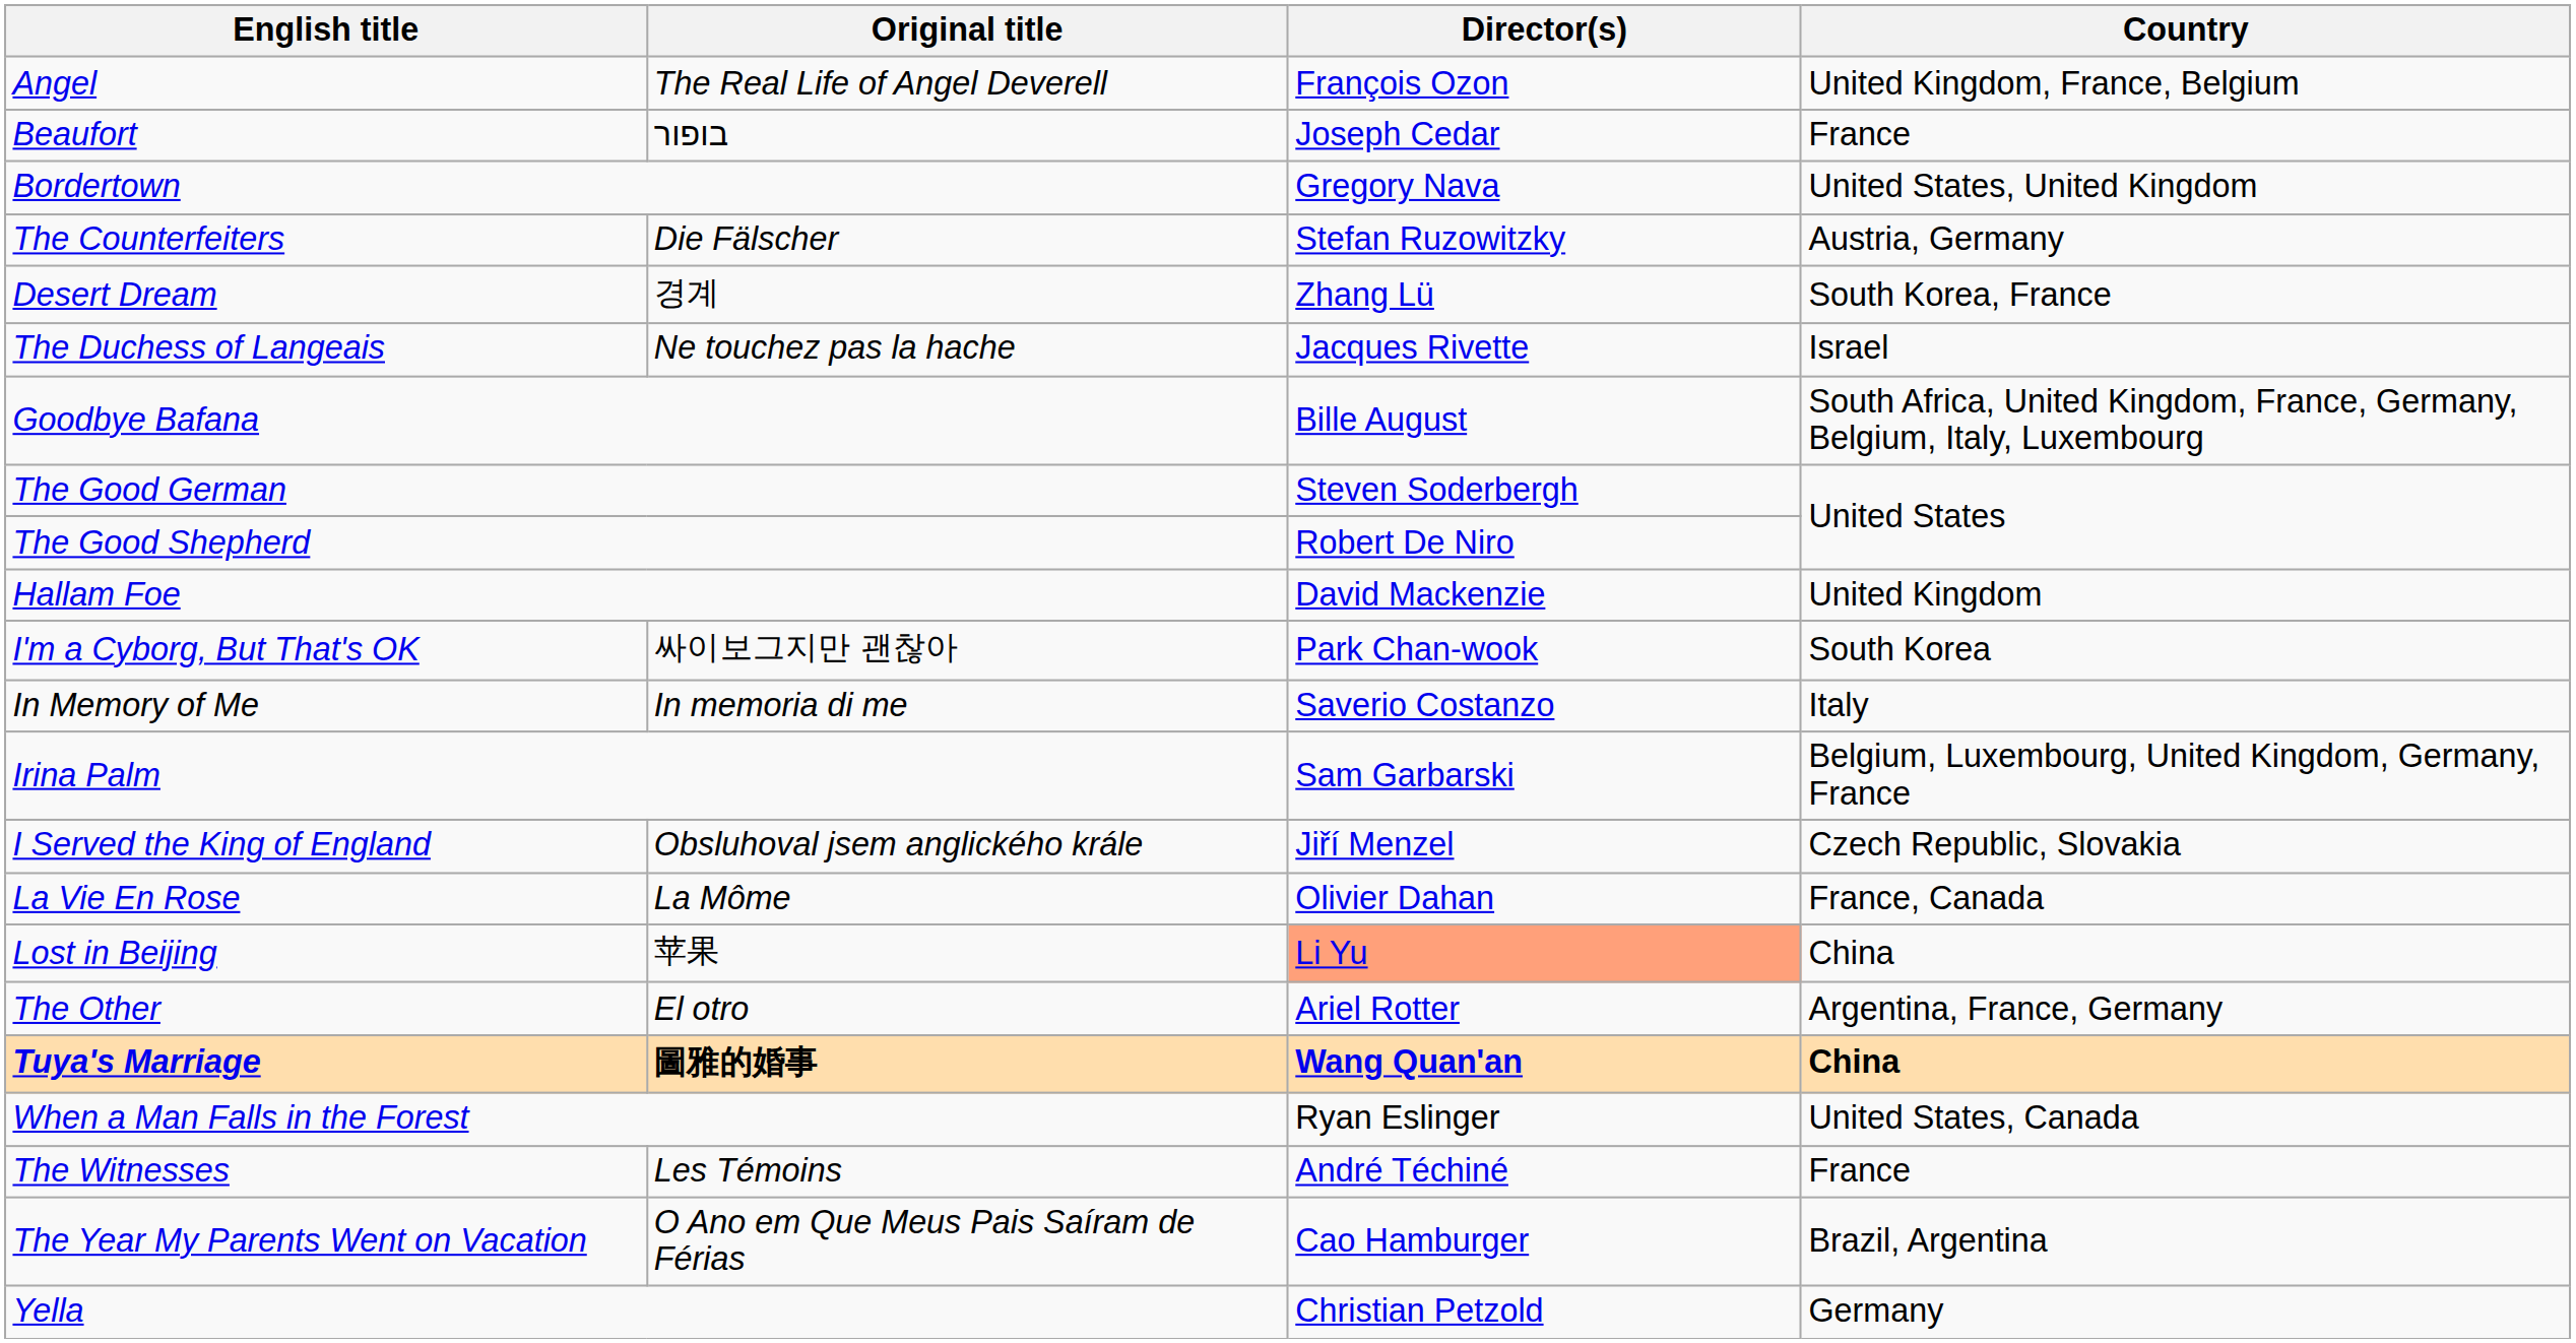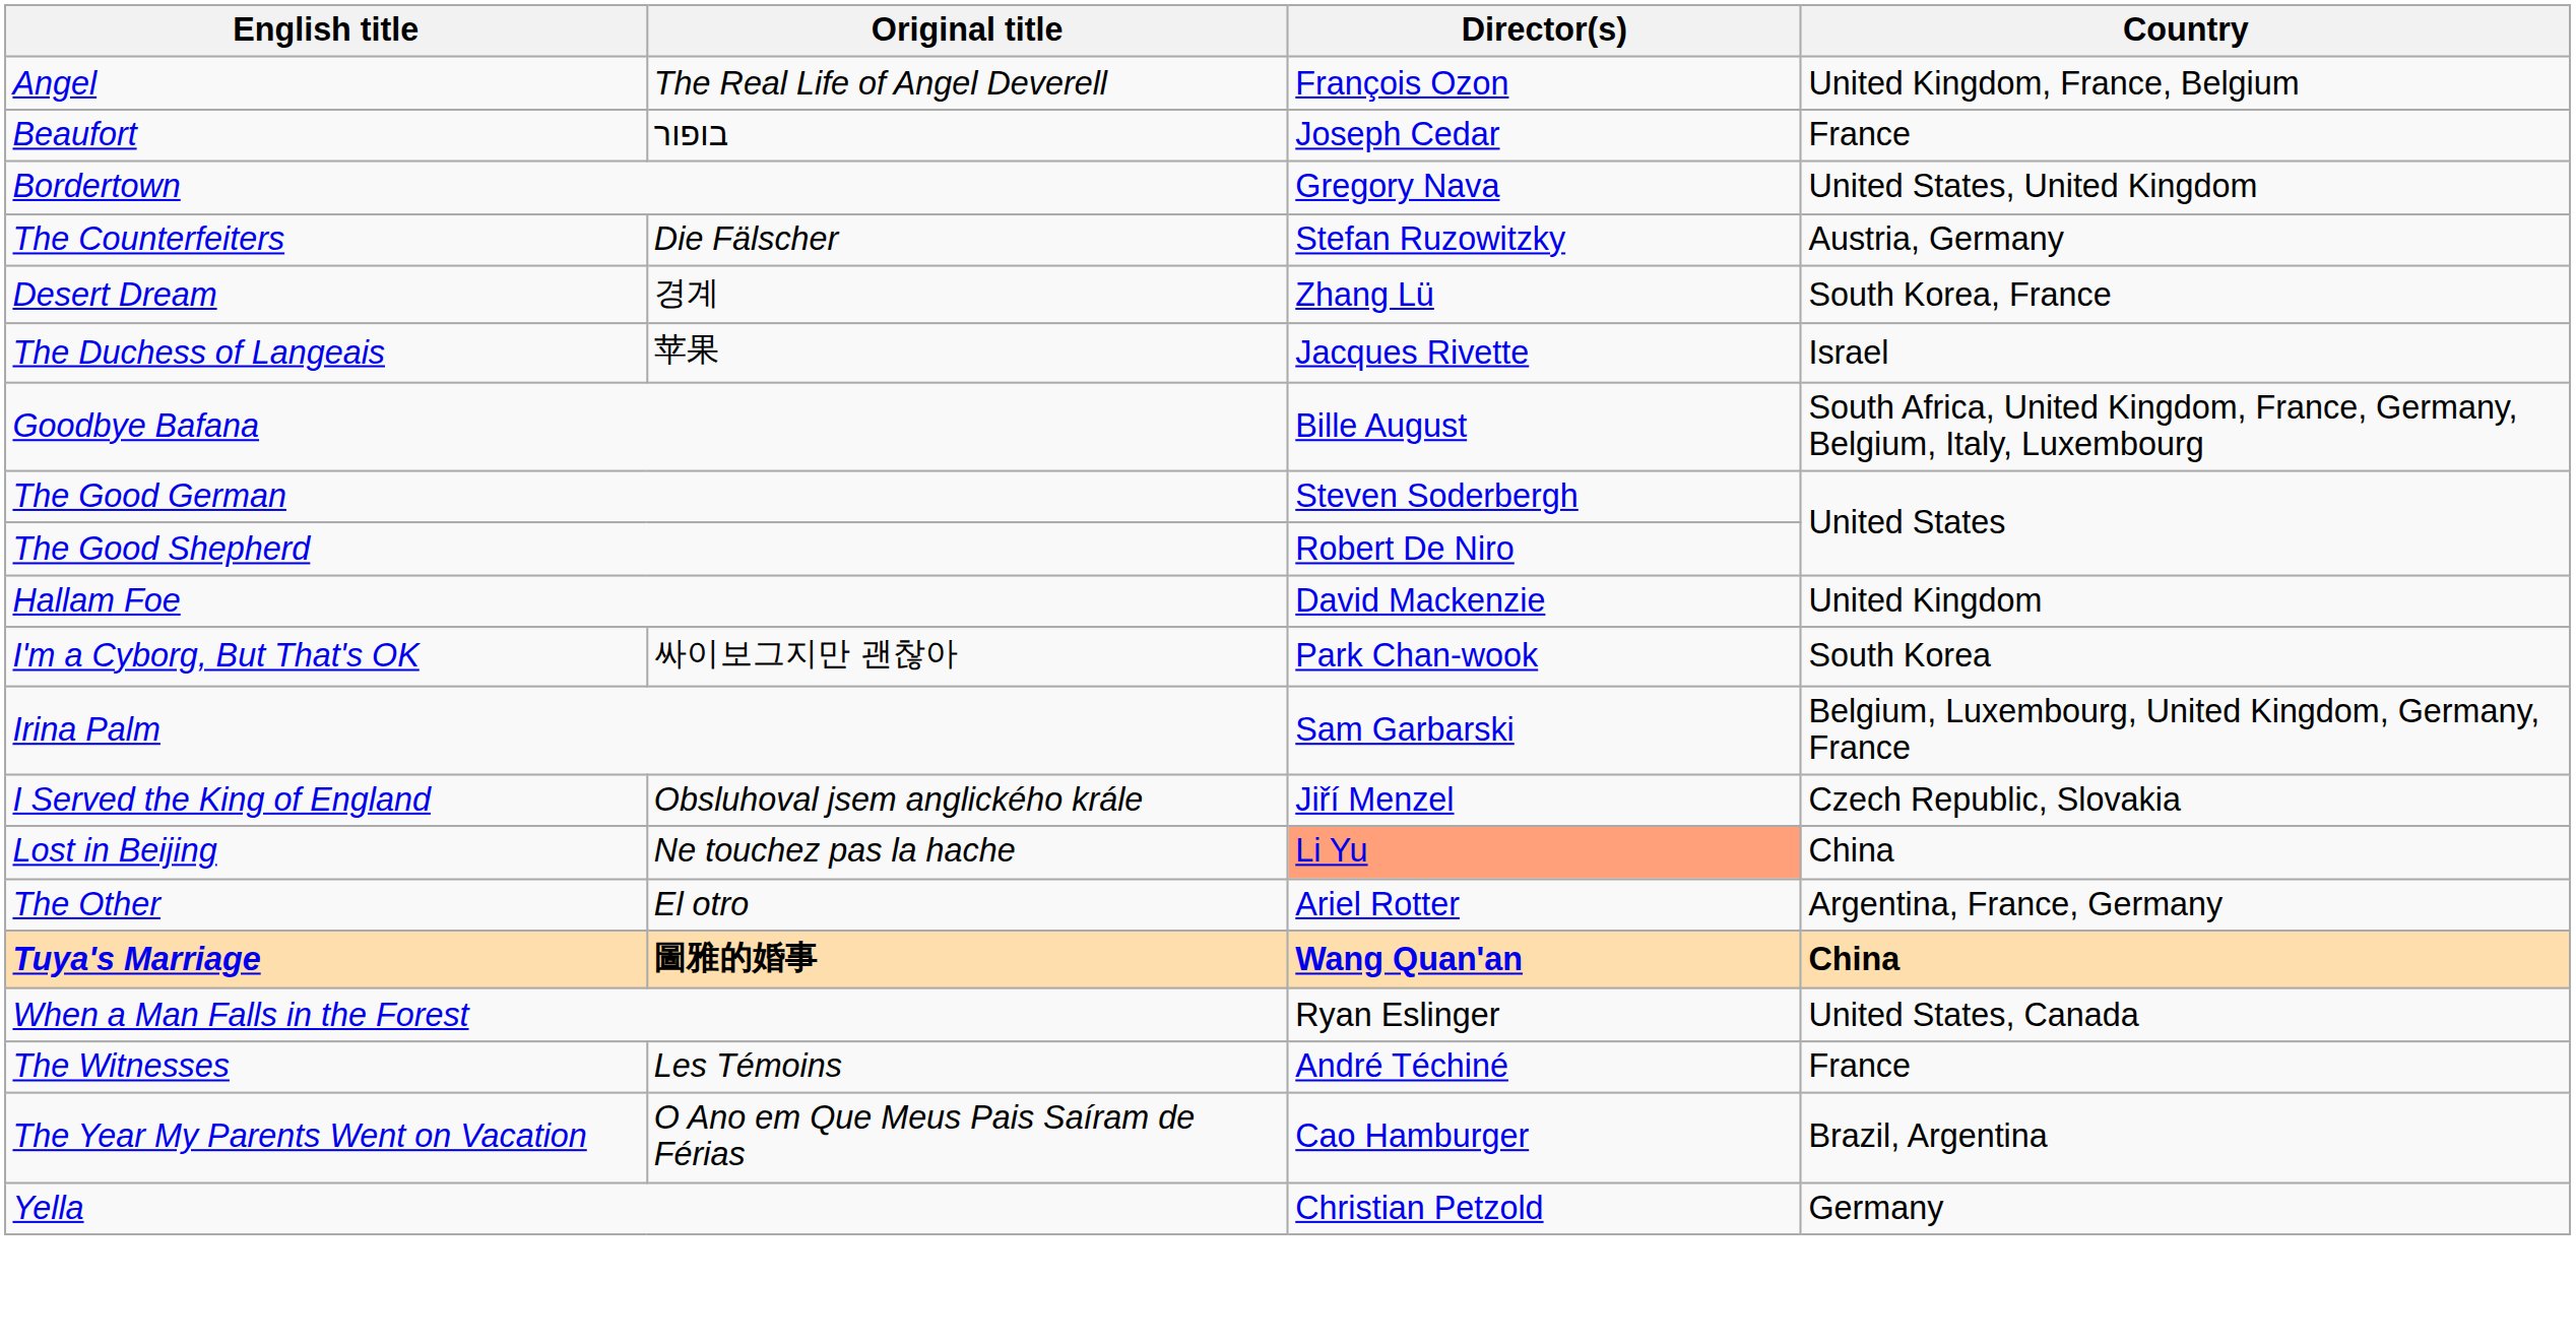 <table class="wikitable" width="79%" cellpadding="5">
 <tr>
 <th width="25%">English title</th>
 <th width="25%">Original title</th>
 <th width="20%">Director(s)</th>
 <th width="30%">Country</th>
 </tr>
 <tr>
 <td><em><a href='#'>Angel</a></em></td>
 <td><em>The Real Life of Angel Deverell</em></td>
 <td><a href='#'>François Ozon</a></td>
 <td>United Kingdom, France, Belgium</td>
 </tr>
 <tr>
 <td><em><a href='#'>Beaufort</a></em></td>
 <td>בופור</td>
 <td><a href='#'>Joseph Cedar</a></td>
 <td>France</td>
 </tr>
 <tr>
 <td colspan="2"><em><a href='#'>Bordertown</a></em></td>
 <td><a href='#'>Gregory Nava</a></td>
 <td>United States, United Kingdom</td>
 </tr>
 <tr>
 <td><em><a href='#'>The Counterfeiters</a></em></td>
 <td><em>Die Fälscher</em></td>
 <td><a href='#'>Stefan Ruzowitzky</a></td>
 <td>Austria, Germany</td>
 </tr>
 <tr>
 <td><em><a href='#'>Desert Dream</a></em></td>
 <td>경계</td>
 <td><a href='#'>Zhang Lü</a></td>
 <td>South Korea, France</td>
 </tr>
 <tr>
 <td><em><a href='#'>The Duchess of Langeais</a></em></td>
-<td><em>Ne touchez pas la hache</em></td>
+<td>苹果</td>
 <td><a href='#'>Jacques Rivette</a></td>
 <td>Israel</td>
 </tr>
 <tr>
 <td colspan="2"><em><a href='#'>Goodbye Bafana</a></em></td>
 <td><a href='#'>Bille August</a></td>
 <td>South Africa, United Kingdom, France, Germany, Belgium, Italy, Luxembourg</td>
 </tr>
 <tr>
 <td colspan="2"><em><a href='#'>The Good German</a></em></td>
 <td><a href='#'>Steven Soderbergh</a></td>
 <td rowspan="2">United States</td>
 </tr>
 <tr>
 <td colspan="2"><em><a href='#'>The Good Shepherd</a></em></td>
 <td><a href='#'>Robert De Niro</a></td>
 </tr>
 <tr>
 <td colspan="2"><em><a href='#'>Hallam Foe</a></em></td>
 <td><a href='#'>David Mackenzie</a></td>
 <td>United Kingdom</td>
 </tr>
 <tr>
 <td><em><a href='#'>I'm a Cyborg, But That's OK</a></em></td>
 <td>싸이보그지만 괜찮아</td>
 <td><a href='#'>Park Chan-wook</a></td>
 <td>South Korea</td>
 </tr>
 <tr>
-<td><em>In Memory of Me</em></td>
-<td><em>In memoria di me</em></td>
-<td><a href='#'>Saverio Costanzo</a></td>
-<td>Italy</td>
-</tr>
-<tr>
 <td colspan="2"><em><a href='#'>Irina Palm</a></em></td>
 <td><a href='#'>Sam Garbarski</a></td>
 <td>Belgium, Luxembourg, United Kingdom, Germany, France</td>
 </tr>
 <tr>
 <td><em><a href='#'>I Served the King of England</a></em></td>
 <td><em>Obsluhoval jsem anglického krále</em></td>
 <td><a href='#'>Jiří Menzel</a></td>
 <td>Czech Republic, Slovakia</td>
 </tr>
 <tr>
-<td><em><a href='#'>La Vie En Rose</a></em></td>
-<td><em>La Môme</em></td>
-<td><a href='#'>Olivier Dahan</a></td>
-<td>France, Canada</td>
-</tr>
-<tr>
 <td><em><a href='#'>Lost in Beijing</a></em></td>
-<td>苹果</td>
+<td><em>Ne touchez pas la hache</em></td>
 <td style="background: lightsalmon;"><a href='#'>Li Yu</a></td>
 <td>China</td>
 </tr>
 <tr>
 <td><em><a href='#'>The Other</a></em></td>
 <td><em>El otro</em></td>
 <td><a href='#'>Ariel Rotter</a></td>
 <td>Argentina, France, Germany</td>
 </tr>
 <tr style="background:#FFDEAD;">
 <td><strong><em><a href='#'>Tuya's Marriage</a></em></strong></td>
 <td><strong>圖雅的婚事</strong></td>
 <td><strong><a href='#'>Wang Quan'an</a></strong></td>
 <td><strong>China</strong></td>
 </tr>
 <tr>
 <td colspan="2"><em><a href='#'>When a Man Falls in the Forest</a></em></td>
 <td>Ryan Eslinger</td>
 <td>United States, Canada</td>
 </tr>
 <tr>
 <td><em><a href='#'>The Witnesses</a></em></td>
 <td><em>Les Témoins</em></td>
 <td><a href='#'>André Téchiné</a></td>
 <td>France</td>
 </tr>
 <tr>
 <td><em><a href='#'>The Year My Parents Went on Vacation</a></em></td>
 <td><em>O Ano em Que Meus Pais Saíram de Férias</em></td>
 <td><a href='#'>Cao Hamburger</a></td>
 <td>Brazil, Argentina</td>
 </tr>
 <tr>
 <td colspan="2"><em><a href='#'>Yella</a></em></td>
 <td><a href='#'>Christian Petzold</a></td>
 <td>Germany</td>
 </tr>
 </table>
